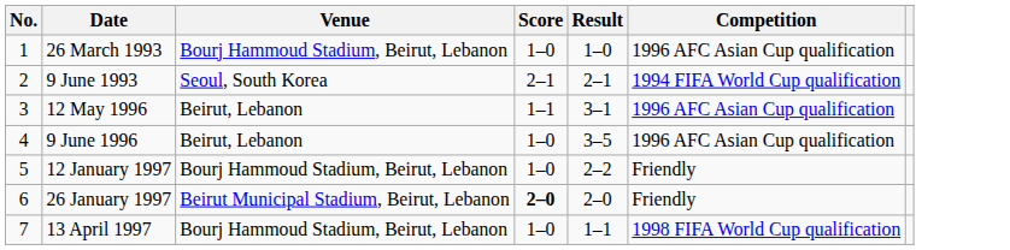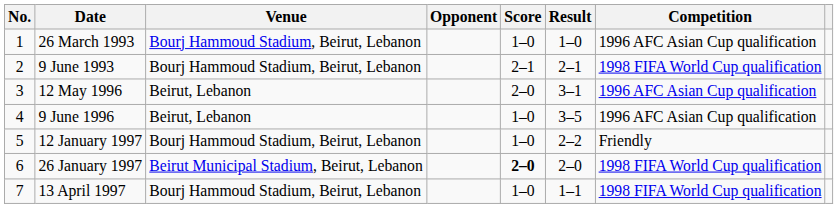 <table class="wikitable sortable">
 <tr>
 <th scope=col>No.</th>
 <th scope=col>Date</th>
 <th scope=col>Venue</th>
+<th scope=col>Opponent</th>
 <th scope=col>Score</th>
 <th scope=col>Result</th>
 <th scope=col>Competition</th>
 <th scope=col class="unsortable"></th>
 </tr>
 <tr>
 <td align="center">1</td>
 <td>26 March 1993</td>
 <td><a href='#'>Bourj Hammoud Stadium</a>, Beirut, Lebanon</td>
+<td></td>
 <td align="center">1–0</td>
 <td align="center">1–0</td>
 <td>1996 AFC Asian Cup qualification</td>
 <td></td>
 </tr>
 <tr>
 <td align="center">2</td>
 <td>9 June 1993</td>
-<td><a href='#'>Seoul</a>, South Korea</td>
+<td>Bourj Hammoud Stadium, Beirut, Lebanon</td>
+<td></td>
 <td align="center">2–1</td>
 <td align="center">2–1</td>
-<td><a href='#'>1994 FIFA World Cup qualification</a></td>
+<td><a href='#'>1998 FIFA World Cup qualification</a></td>
 <td></td>
 </tr>
 <tr>
 <td align="center">3</td>
 <td>12 May 1996</td>
 <td>Beirut, Lebanon</td>
-<td align="center">1–1</td>
+<td></td>
+<td align="center">2–0</td>
 <td align="center">3–1</td>
 <td><a href='#'>1996 AFC Asian Cup qualification</a></td>
 <td></td>
 </tr>
 <tr>
 <td align="center">4</td>
 <td>9 June 1996</td>
 <td>Beirut, Lebanon</td>
+<td></td>
 <td align="center">1–0</td>
 <td align="center">3–5</td>
 <td>1996 AFC Asian Cup qualification</td>
 <td></td>
 </tr>
 <tr>
 <td align="center">5</td>
 <td>12 January 1997</td>
 <td>Bourj Hammoud Stadium, Beirut, Lebanon</td>
+<td></td>
 <td align="center">1–0</td>
 <td style="text-align:center">2–2</td>
 <td>Friendly</td>
 <td></td>
 </tr>
 <tr>
 <td align="center">6</td>
 <td>26 January 1997</td>
 <td><a href='#'>Beirut Municipal Stadium</a>, Beirut, Lebanon</td>
+<td></td>
 <td align="center"><strong>2–0</strong></td>
 <td align="center">2–0</td>
-<td>Friendly</td>
+<td><a href='#'>1998 FIFA World Cup qualification</a></td>
 <td></td>
 </tr>
 <tr>
 <td align="center">7</td>
 <td>13 April 1997</td>
 <td>Bourj Hammoud Stadium, Beirut, Lebanon</td>
+<td></td>
 <td align="center">1–0</td>
 <td align="center">1–1</td>
 <td><a href='#'>1998 FIFA World Cup qualification</a></td>
 <td></td>
 </tr>
 </table>
